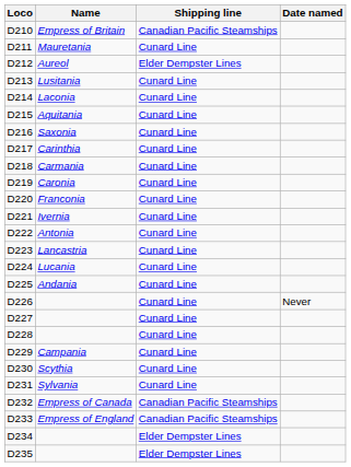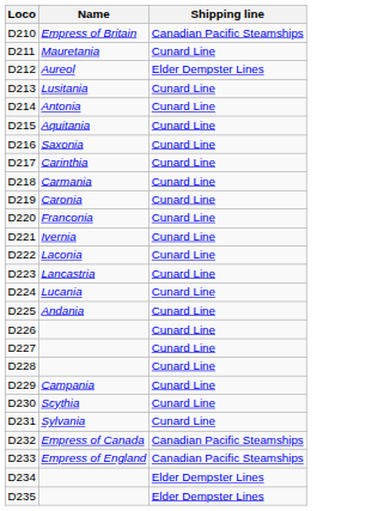 <table class="wikitable sortable collapsible">
 <tr>
 <th>Loco</th>
 <th>Name</th>
 <th>Shipping line</th>
-<th>Date named</th>
 </tr>
 <tr>
 <td>D210</td>
 <td><em><a href='#'>Empress of Britain</a></em></td>
 <td><a href='#'>Canadian Pacific Steamships</a></td>
-<td></td>
 </tr>
 <tr>
 <td>D211</td>
 <td><em><a href='#'>Mauretania</a></em></td>
 <td><a href='#'>Cunard Line</a></td>
-<td></td>
 </tr>
 <tr>
 <td>D212</td>
 <td><em><a href='#'>Aureol</a></em></td>
 <td><a href='#'>Elder Dempster Lines</a></td>
-<td></td>
 </tr>
 <tr>
 <td>D213</td>
 <td><em><a href='#'>Lusitania</a></em></td>
 <td><a href='#'>Cunard Line</a></td>
-<td></td>
 </tr>
 <tr>
 <td>D214</td>
-<td><em><a href='#'>Laconia</a></em></td>
+<td><em><a href='#'>Antonia</a></em></td>
 <td><a href='#'>Cunard Line</a></td>
-<td></td>
 </tr>
 <tr>
 <td>D215</td>
 <td><em><a href='#'>Aquitania</a></em></td>
 <td><a href='#'>Cunard Line</a></td>
-<td></td>
 </tr>
 <tr>
 <td>D216</td>
 <td><em><a href='#'>Saxonia</a></em></td>
 <td><a href='#'>Cunard Line</a></td>
-<td></td>
 </tr>
 <tr>
 <td>D217</td>
 <td><em><a href='#'>Carinthia</a></em></td>
 <td><a href='#'>Cunard Line</a></td>
-<td></td>
 </tr>
 <tr>
 <td>D218</td>
 <td><em><a href='#'>Carmania</a></em></td>
 <td><a href='#'>Cunard Line</a></td>
-<td></td>
 </tr>
 <tr>
 <td>D219</td>
 <td><em><a href='#'>Caronia</a></em></td>
 <td><a href='#'>Cunard Line</a></td>
-<td></td>
 </tr>
 <tr>
 <td>D220</td>
 <td><em> <a href='#'>Franconia</a></em></td>
 <td><a href='#'>Cunard Line</a></td>
-<td></td>
 </tr>
 <tr>
 <td>D221</td>
 <td><em><a href='#'>Ivernia</a></em></td>
 <td><a href='#'>Cunard Line</a></td>
-<td></td>
 </tr>
 <tr>
 <td>D222</td>
-<td><em><a href='#'>Antonia</a></em></td>
+<td><em><a href='#'>Laconia</a></em></td>
 <td><a href='#'>Cunard Line</a></td>
-<td></td>
 </tr>
 <tr>
 <td>D223</td>
 <td><em><a href='#'>Lancastria</a></em></td>
 <td><a href='#'>Cunard Line</a></td>
-<td></td>
 </tr>
 <tr>
 <td>D224</td>
 <td><em><a href='#'>Lucania</a></em></td>
 <td><a href='#'>Cunard Line</a></td>
-<td></td>
 </tr>
 <tr>
 <td>D225</td>
 <td><em><a href='#'>Andania</a></em></td>
 <td><a href='#'>Cunard Line</a></td>
-<td></td>
 </tr>
 <tr>
 <td>D226</td>
 <td></td>
 <td><a href='#'>Cunard Line</a></td>
-<td>Never</td>
 </tr>
 <tr>
 <td>D227</td>
 <td></td>
 <td><a href='#'>Cunard Line</a></td>
-<td></td>
 </tr>
 <tr>
 <td>D228</td>
 <td></td>
 <td><a href='#'>Cunard Line</a></td>
-<td></td>
 </tr>
 <tr>
 <td>D229</td>
 <td><em><a href='#'>Campania</a></em></td>
 <td><a href='#'>Cunard Line</a></td>
-<td></td>
 </tr>
 <tr>
 <td>D230</td>
 <td><em><a href='#'>Scythia</a></em></td>
 <td><a href='#'>Cunard Line</a></td>
-<td></td>
 </tr>
 <tr>
 <td>D231</td>
 <td><em><a href='#'>Sylvania</a></em></td>
 <td><a href='#'>Cunard Line</a></td>
-<td></td>
 </tr>
 <tr>
 <td>D232</td>
 <td><em><a href='#'>Empress of Canada</a></em></td>
 <td><a href='#'>Canadian Pacific Steamships</a></td>
-<td></td>
 </tr>
 <tr>
 <td>D233</td>
 <td><em><a href='#'>Empress of England</a></em></td>
 <td><a href='#'>Canadian Pacific Steamships</a></td>
-<td></td>
 </tr>
 <tr>
 <td>D234</td>
 <td></td>
 <td><a href='#'>Elder Dempster Lines</a></td>
-<td></td>
 </tr>
 <tr>
 <td>D235</td>
 <td></td>
 <td><a href='#'>Elder Dempster Lines</a></td>
-<td></td>
 </tr>
 </table>
